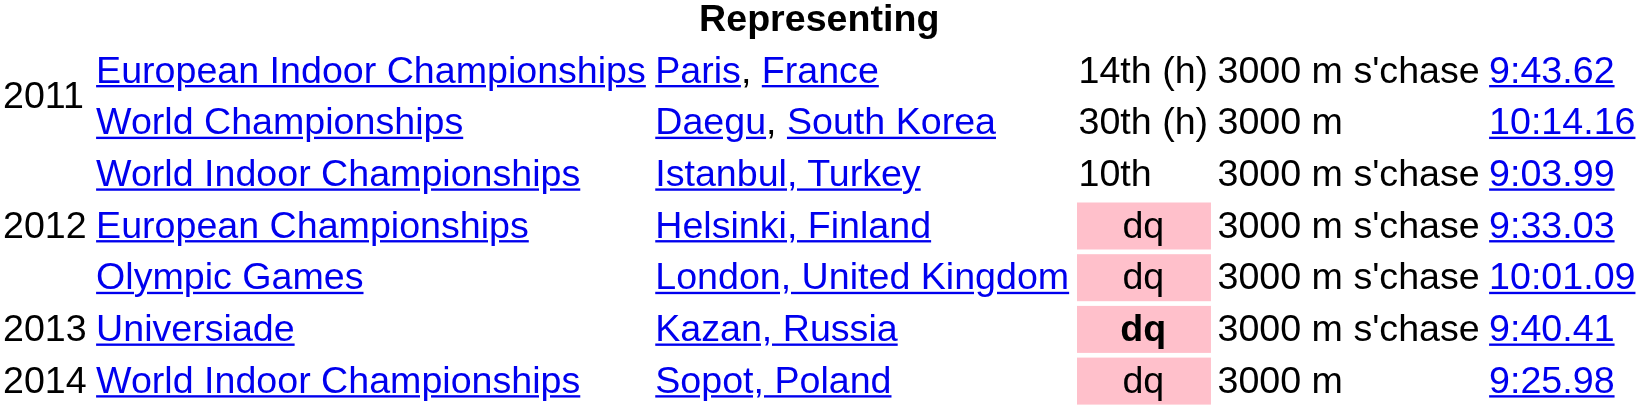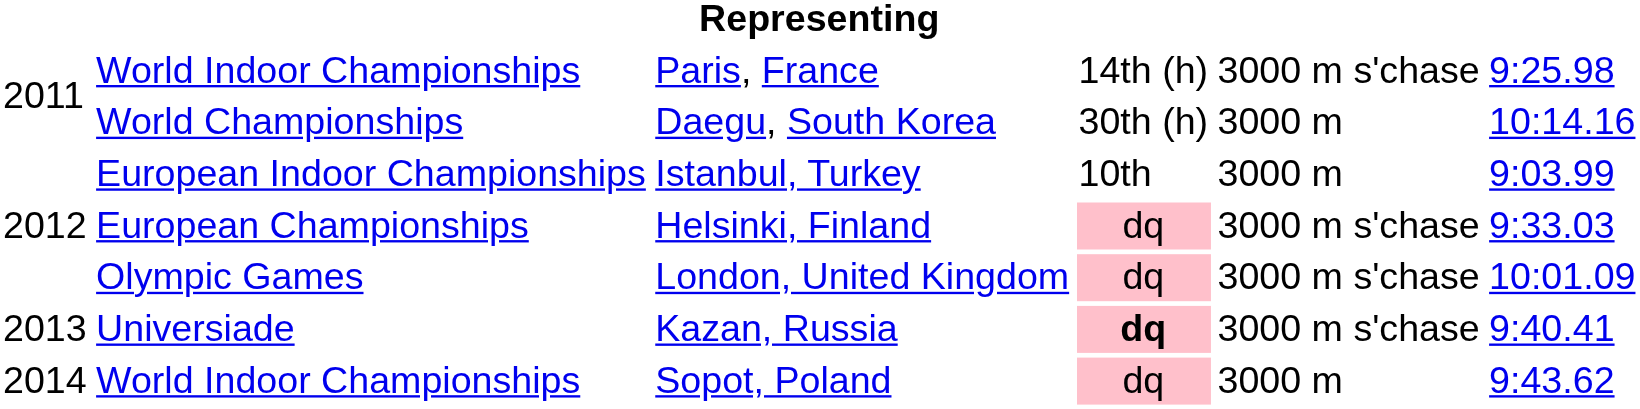 <table>
 <tr>
 <th colspan="6">Representing </th>
 </tr>
 <tr>
 <td rowspan=2>2011</td>
-<td><a href='#'>European Indoor Championships</a></td>
+<td><a href='#'>World Indoor Championships</a></td>
 <td><a href='#'>Paris</a>, <a href='#'>France</a></td>
 <td>14th (h)</td>
 <td>3000 m s'chase</td>
-<td><a href='#'>9:43.62</a></td>
+<td><a href='#'>9:25.98</a></td>
 </tr>
 <tr>
 <td><a href='#'>World Championships</a></td>
 <td><a href='#'>Daegu</a>, <a href='#'>South Korea</a></td>
 <td>30th (h)</td>
 <td>3000 m</td>
 <td><a href='#'>10:14.16</a></td>
 </tr>
 <tr>
 <td rowspan=3>2012</td>
-<td><a href='#'>World Indoor Championships</a></td>
+<td><a href='#'>European Indoor Championships</a></td>
 <td><a href='#'>Istanbul, Turkey</a></td>
 <td>10th</td>
-<td>3000 m s'chase</td>
+<td>3000 m</td>
 <td><a href='#'>9:03.99</a></td>
 </tr>
 <tr>
 <td><a href='#'>European Championships</a></td>
 <td><a href='#'>Helsinki, Finland</a></td>
 <td style="background:pink; text-align:center;">dq</td>
 <td>3000 m s'chase</td>
 <td><a href='#'>9:33.03</a></td>
 </tr>
 <tr>
 <td><a href='#'>Olympic Games</a></td>
 <td><a href='#'>London, United Kingdom</a></td>
 <td style="background:pink; text-align:center;">dq</td>
 <td>3000 m s'chase</td>
 <td><a href='#'>10:01.09</a></td>
 </tr>
 <tr>
 <td>2013</td>
 <td><a href='#'>Universiade</a></td>
 <td><a href='#'>Kazan, Russia</a></td>
 <td style="background:pink; text-align:center;"><strong>dq</strong></td>
 <td>3000 m s'chase</td>
 <td><a href='#'>9:40.41</a></td>
 </tr>
 <tr>
 <td>2014</td>
 <td><a href='#'>World Indoor Championships</a></td>
 <td><a href='#'>Sopot, Poland</a></td>
 <td style="background:pink; text-align:center;">dq</td>
 <td>3000 m</td>
-<td><a href='#'>9:25.98</a></td>
+<td><a href='#'>9:43.62</a></td>
 </tr>
 </table>
